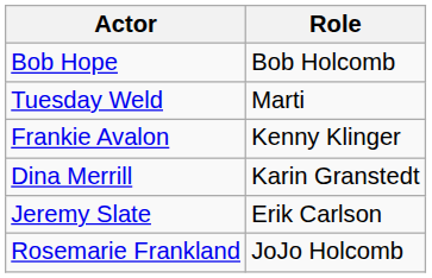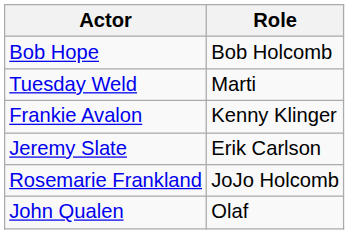 <table class="wikitable" border="1">
 <tr>
 <th>Actor</th>
 <th>Role</th>
 </tr>
 <tr>
 <td><a href='#'>Bob Hope</a></td>
 <td>Bob Holcomb</td>
 </tr>
 <tr>
 <td><a href='#'>Tuesday Weld</a></td>
 <td>Marti</td>
 </tr>
 <tr>
 <td><a href='#'>Frankie Avalon</a></td>
 <td>Kenny Klinger</td>
 </tr>
 <tr>
-<td><a href='#'>Dina Merrill</a></td>
-<td>Karin Granstedt</td>
-</tr>
-<tr>
 <td><a href='#'>Jeremy Slate</a></td>
 <td>Erik Carlson</td>
 </tr>
 <tr>
 <td><a href='#'>Rosemarie Frankland</a></td>
 <td>JoJo Holcomb</td>
 </tr>
+<tr>
+<td><a href='#'>John Qualen</a></td>
+<td>Olaf</td>
+</tr>
 </table>
